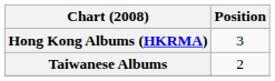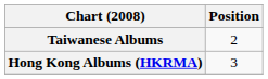 <table class="wikitable plainrowheaders sortable">
 <tr>
 <th>Chart (2008)</th>
 <th>Position</th>
 </tr>
 <tr>
+<th scope="row">Taiwanese Albums</th>
+<td style="text-align:center;">2</td>
+</tr>
+<tr>
 <th scope="row">Hong Kong Albums (<a href='#'>HKRMA</a>)</th>
 <td style="text-align:center;">3</td>
 </tr>
 <tr>
-<th scope="row">Taiwanese Albums</th>
-<td style="text-align:center;">2</td>
-</tr>
-<tr>
 </tr>
 </table>
